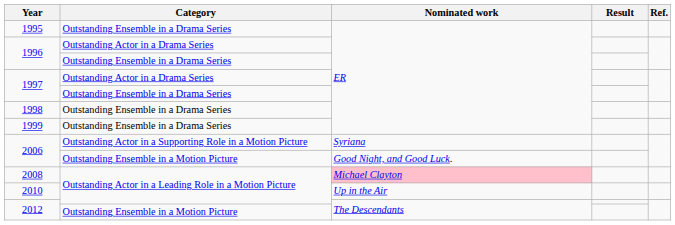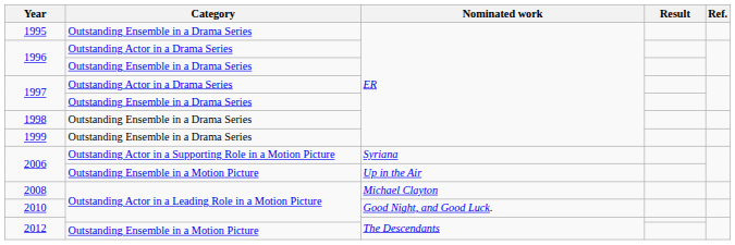 <table class=wikitable>
 <tr>
 <th scope="col" style="width:5em;">Year</th>
 <th scope="col" style="width:26em;">Category</th>
 <th scope="col" style="width:25em;">Nominated work</th>
 <th scope="col" style="width:5em;">Result</th>
 <th>Ref.</th>
 </tr>
 <tr>
 <td style="text-align:center;"><a href='#'>1995</a></td>
 <td><a href='#'>Outstanding Ensemble in a Drama Series</a></td>
 <td rowspan="7"><em><a href='#'>ER</a></em></td>
 <td></td>
 <td style="text-align:center;"></td>
 </tr>
 <tr>
 <td style="text-align:center;", rowspan="2"><a href='#'>1996</a></td>
 <td><a href='#'>Outstanding Actor in a Drama Series</a></td>
 <td></td>
 <td style="text-align:center;", rowspan=2></td>
 </tr>
 <tr>
 <td><a href='#'>Outstanding Ensemble in a Drama Series</a></td>
 <td></td>
 </tr>
 <tr>
 <td style="text-align:center;", rowspan="2"><a href='#'>1997</a></td>
 <td><a href='#'>Outstanding Actor in a Drama Series</a></td>
 <td></td>
 <td style="text-align:center;", rowspan=2></td>
 </tr>
 <tr>
 <td rowspan="1"><a href='#'>Outstanding Ensemble in a Drama Series</a></td>
 <td></td>
 </tr>
 <tr>
 <td style="text-align:center;"><a href='#'>1998</a></td>
 <td>Outstanding Ensemble in a Drama Series</td>
 <td></td>
 <td style="text-align:center;"></td>
 </tr>
 <tr>
 <td style="text-align:center;"><a href='#'>1999</a></td>
 <td>Outstanding Ensemble in a Drama Series</td>
 <td></td>
 <td style="text-align:center;"></td>
 </tr>
 <tr>
 <td style="text-align:center;", rowspan="2"><a href='#'>2006</a></td>
 <td><a href='#'>Outstanding Actor in a Supporting Role in a Motion Picture</a></td>
 <td><em><a href='#'>Syriana</a></em></td>
 <td></td>
 <td style="text-align:center;", rowspan=2></td>
 </tr>
 <tr>
 <td><a href='#'>Outstanding Ensemble in a Motion Picture</a></td>
-<td><em><a href='#'>Good Night, and Good Luck</a>.</em></td>
+<td><em><a href='#'>Up in the Air</a></em></td>
 <td></td>
 </tr>
 <tr>
 <td style="text-align:center;"><a href='#'>2008</a></td>
 <td rowspan="3"><a href='#'>Outstanding Actor in a Leading Role in a Motion Picture</a></td>
-<td style="background: pink;"><em><a href='#'>Michael Clayton</a></em></td>
+<td><em><a href='#'>Michael Clayton</a></em></td>
 <td></td>
 <td style="text-align:center;"></td>
 </tr>
 <tr>
 <td style="text-align:center;"><a href='#'>2010</a></td>
-<td><em><a href='#'>Up in the Air</a></em></td>
+<td><em><a href='#'>Good Night, and Good Luck</a>.</em></td>
 <td></td>
 <td style="text-align:center;"></td>
 </tr>
 <tr>
 <td style="text-align:center;", rowspan="2"><a href='#'>2012</a></td>
 <td rowspan="2"><em><a href='#'>The Descendants</a></em></td>
 <td></td>
 <td style="text-align:center;", rowspan=2></td>
 </tr>
 <tr>
 <td><a href='#'>Outstanding Ensemble in a Motion Picture</a></td>
 <td></td>
 </tr>
 </table>
